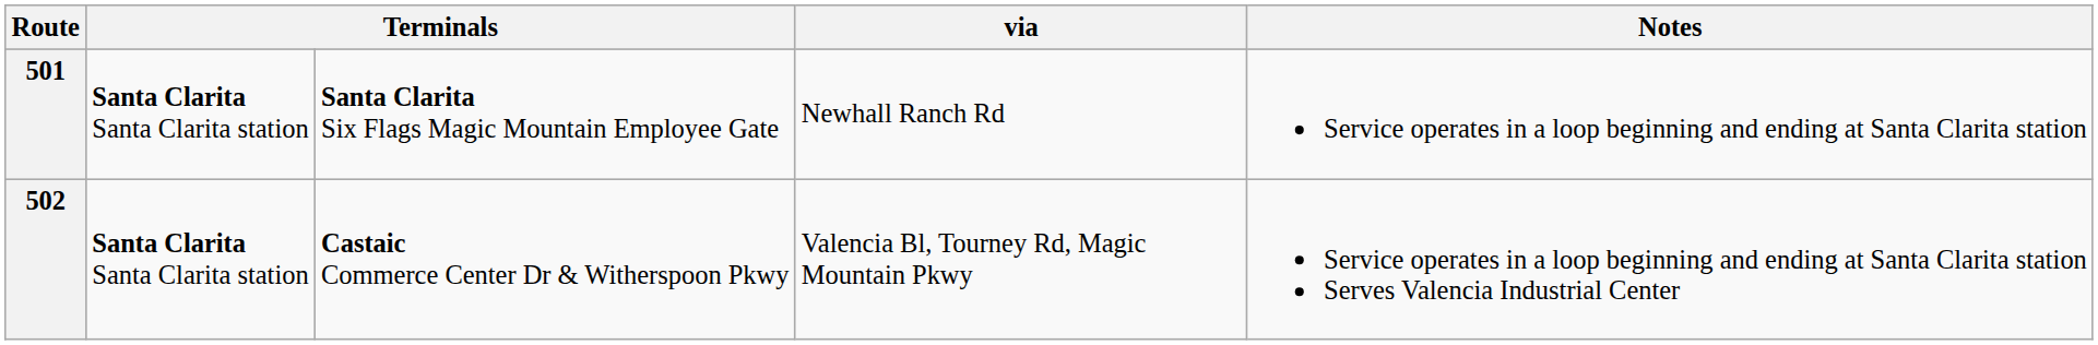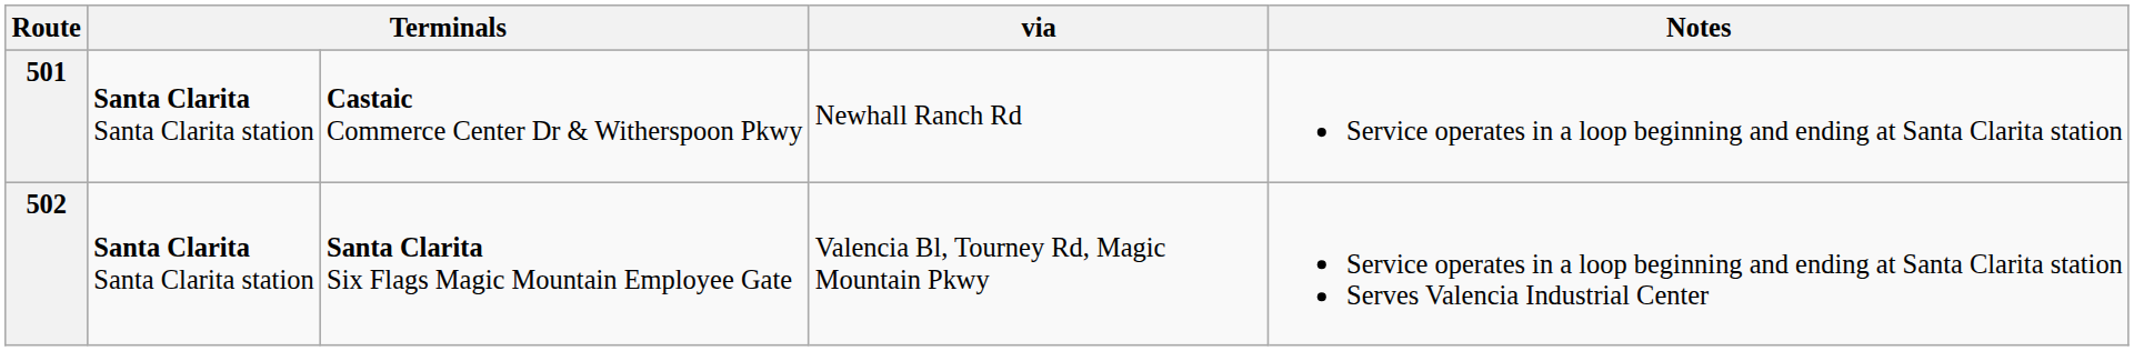 <table class="wikitable" style="font-size: 95%;">
 <tr>
 <th>Route</th>
 <th colspan="2">Terminals</th>
 <th width="250px">via</th>
 <th>Notes</th>
 </tr>
 <tr>
 <th style="vertical-align:top">501</th>
 <td><strong>Santa Clarita</strong><br>Santa Clarita station</td>
-<td><strong>Santa Clarita</strong><br>Six Flags Magic Mountain Employee Gate</td>
+<td><strong>Castaic</strong><br>Commerce Center Dr & Witherspoon Pkwy</td>
 <td>Newhall Ranch Rd</td>
 <td><br><ul><li>Service operates in a loop beginning and ending at Santa Clarita station</li></ul></td>
 </tr>
 <tr>
 <th style="vertical-align:top">502</th>
 <td><strong>Santa Clarita</strong><br>Santa Clarita station</td>
-<td><strong>Castaic</strong><br>Commerce Center Dr & Witherspoon Pkwy</td>
+<td><strong>Santa Clarita</strong><br>Six Flags Magic Mountain Employee Gate</td>
 <td>Valencia Bl, Tourney Rd, Magic Mountain Pkwy</td>
 <td><br><ul><li>Service operates in a loop beginning and ending at Santa Clarita station</li><li>Serves Valencia Industrial Center</li></ul></td>
 </tr>
 </table>
